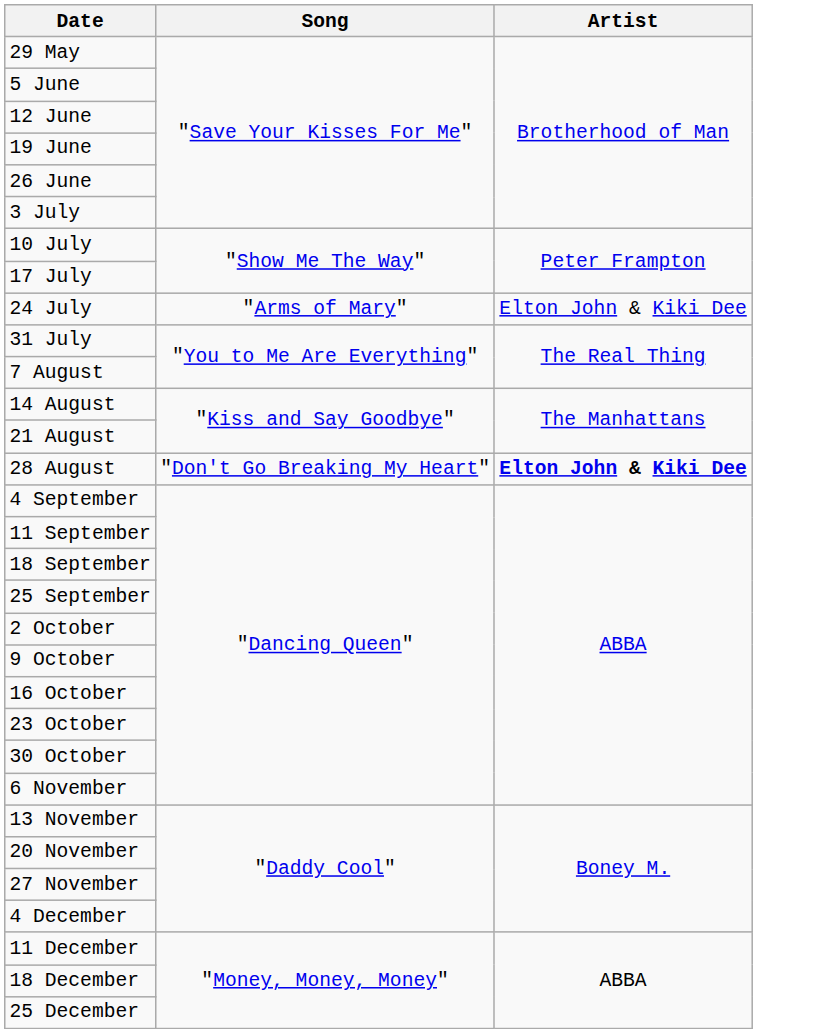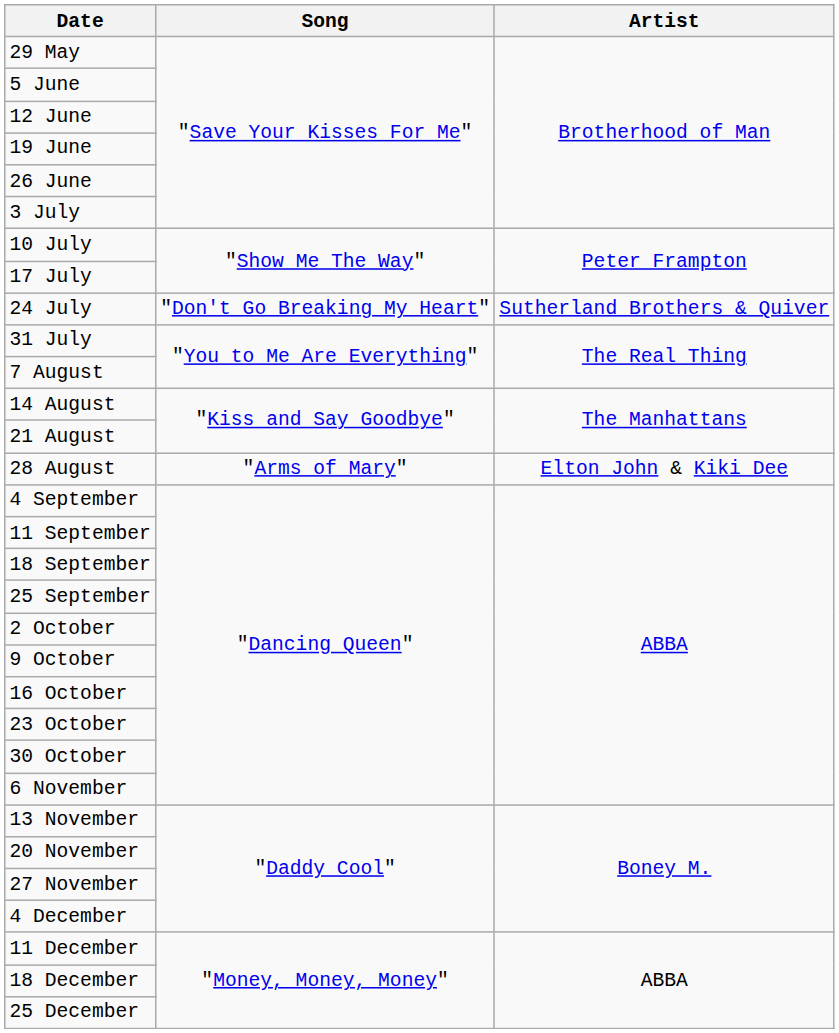 <table class="wikitable">
 <tr>
 <th>Date</th>
 <th>Song</th>
 <th>Artist</th>
 </tr>
 <tr>
 <td>29 May</td>
 <td rowspan="6" align="center">"<a href='#'>Save Your Kisses For Me</a>"</td>
 <td rowspan="6" align="center"><a href='#'>Brotherhood of Man</a></td>
 </tr>
 <tr>
 <td>5 June</td>
 </tr>
 <tr>
 <td>12 June</td>
 </tr>
 <tr>
 <td>19 June</td>
 </tr>
 <tr>
 <td>26 June</td>
 </tr>
 <tr>
 <td>3 July</td>
 </tr>
 <tr>
 <td>10 July</td>
 <td rowspan="2" align="center">"<a href='#'>Show Me The Way</a>"</td>
 <td rowspan="2" align="center"><a href='#'>Peter Frampton</a></td>
 </tr>
 <tr>
 <td>17 July</td>
 </tr>
 <tr>
 <td>24 July</td>
-<td rowspan="1" align="center">"<a href='#'>Arms of Mary</a>"</td>
-<td rowspan="1" align="center"><a href='#'>Elton John</a> & <a href='#'>Kiki Dee</a></td>
+<td rowspan="1" align="center">"<a href='#'>Don't Go Breaking My Heart</a>"</td>
+<td rowspan="1" align="center"><a href='#'>Sutherland Brothers & Quiver</a></td>
 </tr>
 <tr>
 <td>31 July</td>
 <td rowspan="2" align="center">"<a href='#'>You to Me Are Everything</a>"</td>
 <td rowspan="2" align="center"><a href='#'>The Real Thing</a></td>
 </tr>
 <tr>
 <td>7 August</td>
 </tr>
 <tr>
 <td>14 August</td>
 <td rowspan="2" align="center">"<a href='#'>Kiss and Say Goodbye</a>"</td>
 <td rowspan="2" align="center"><a href='#'>The Manhattans</a></td>
 </tr>
 <tr>
 <td>21 August</td>
 </tr>
 <tr>
 <td>28 August</td>
-<td rowspan="1" align="center">"<a href='#'>Don't Go Breaking My Heart</a>"</td>
-<td rowspan="1" align="center"><strong><a href='#'>Elton John</a> & <a href='#'>Kiki Dee</a></strong></td>
+<td rowspan="1" align="center">"<a href='#'>Arms of Mary</a>"</td>
+<td rowspan="1" align="center"><a href='#'>Elton John</a> & <a href='#'>Kiki Dee</a></td>
 </tr>
 <tr>
 <td>4 September</td>
 <td rowspan="10" align="center">"<a href='#'>Dancing Queen</a>"</td>
 <td rowspan="10" align="center"><a href='#'>ABBA</a></td>
 </tr>
 <tr>
 <td>11 September</td>
 </tr>
 <tr>
 <td>18 September</td>
 </tr>
 <tr>
 <td>25 September</td>
 </tr>
 <tr>
 <td>2 October</td>
 </tr>
 <tr>
 <td>9 October</td>
 </tr>
 <tr>
 <td>16 October</td>
 </tr>
 <tr>
 <td>23 October</td>
 </tr>
 <tr>
 <td>30 October</td>
 </tr>
 <tr>
 <td>6 November</td>
 </tr>
 <tr>
 <td>13 November</td>
 <td rowspan="4" align="center">"<a href='#'>Daddy Cool</a>"</td>
 <td rowspan="4" align="center"><a href='#'>Boney M.</a></td>
 </tr>
 <tr>
 <td>20 November</td>
 </tr>
 <tr>
 <td>27 November</td>
 </tr>
 <tr>
 <td>4 December</td>
 </tr>
 <tr>
 <td>11 December</td>
 <td rowspan="3" align="center">"<a href='#'>Money, Money, Money</a>"</td>
 <td rowspan="3" align="center">ABBA</td>
 </tr>
 <tr>
 <td>18 December</td>
 </tr>
 <tr>
 <td>25 December</td>
 </tr>
 </table>
